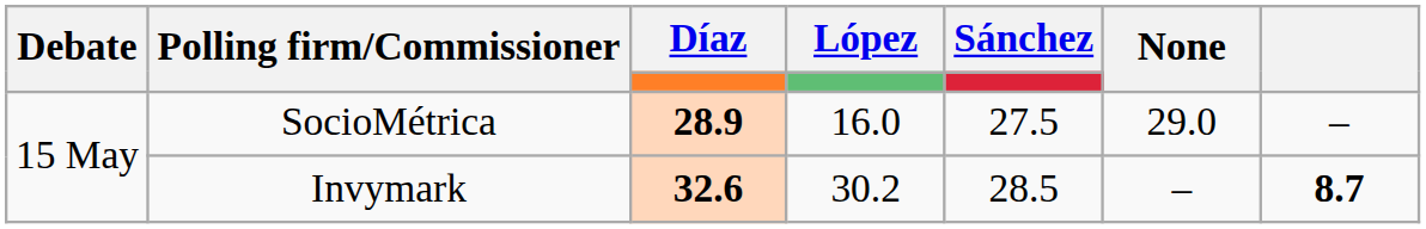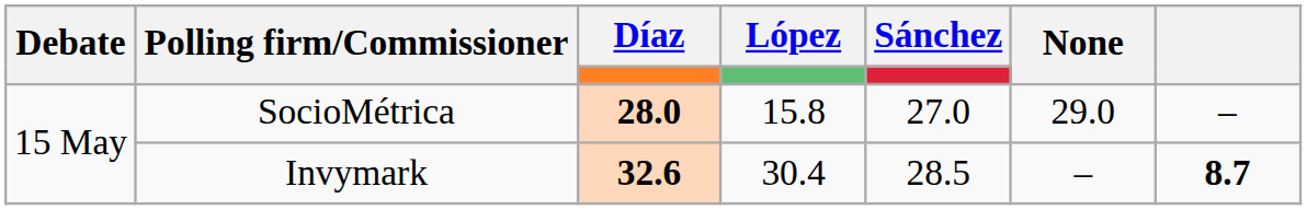 <table class="wikitable" style="font-size:90%; text-align:center;">
 <tr>
 <th rowspan="2">Debate</th>
 <th rowspan="2">Polling firm/Commissioner</th>
 <th style="width:50px;"><a href='#'>Díaz</a></th>
 <th style="width:50px;"><a href='#'>López</a></th>
 <th style="width:50px;"><a href='#'>Sánchez</a></th>
 <th style="width:50px;" rowspan="2">None</th>
 <th style="width:50px;" rowspan="2"></th>
 </tr>
 <tr>
 <th style="color:inherit;background:#FF7F27;"></th>
 <th style="color:inherit;background:#5FBE74;"></th>
 <th style="color:inherit;background:#DD2239;"></th>
 </tr>
 <tr>
 <td align="left" rowspan="2">15 May</td>
 <td>SocioMétrica</td>
-<td style="color:inherit;background:#FFD7BB;"><strong>28.9</strong></td>
-<td>16.0</td>
-<td>27.5</td>
+<td style="color:inherit;background:#FFD7BB;"><strong>28.0</strong></td>
+<td>15.8</td>
+<td>27.0</td>
 <td>29.0</td>
 <td>–</td>
 </tr>
 <tr>
 <td>Invymark</td>
 <td style="color:inherit;background:#FFD7BB;"><strong>32.6</strong></td>
-<td>30.2</td>
+<td>30.4</td>
 <td>28.5</td>
 <td>–</td>
 <td><strong>8.7</strong></td>
 </tr>
 </table>
